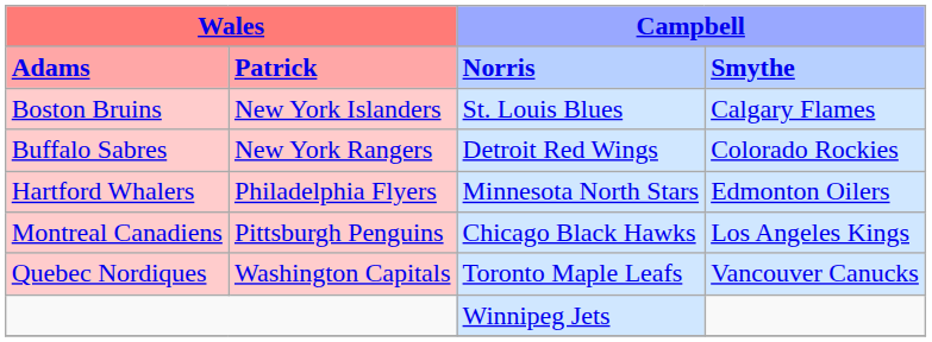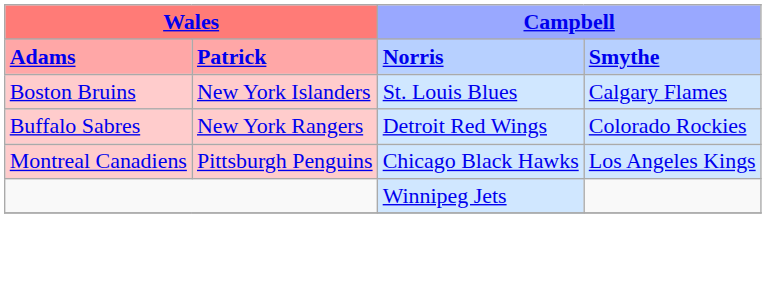 <table class="wikitable">
 <tr>
 <th colspan="2" style="background-color: #FF7B77;"><strong><a href='#'>Wales</a></strong></th>
 <th colspan="2" style="background-color: #99A8FF;"><strong><a href='#'>Campbell</a></strong></th>
 </tr>
 <tr>
 <td style="background-color: #FFA7A7;"><strong><a href='#'>Adams</a></strong></td>
 <td style="background-color: #FFA7A7;"><strong><a href='#'>Patrick</a></strong></td>
 <td style="background-color: #B7D0FF;"><strong><a href='#'>Norris</a></strong></td>
 <td style="background-color: #B7D0FF;"><strong><a href='#'>Smythe</a></strong></td>
 </tr>
 <tr>
 <td style="background-color: #FFCCCC;"><a href='#'>Boston Bruins</a></td>
 <td style="background-color: #FFCCCC;"><a href='#'>New York Islanders</a></td>
 <td style="background-color: #D0E7FF;"><a href='#'>St. Louis Blues</a></td>
 <td style="background-color: #D0E7FF;"><a href='#'>Calgary Flames</a></td>
 </tr>
 <tr>
 <td style="background-color: #FFCCCC;"><a href='#'>Buffalo Sabres</a></td>
 <td style="background-color: #FFCCCC;"><a href='#'>New York Rangers</a></td>
 <td style="background-color: #D0E7FF;"><a href='#'>Detroit Red Wings</a></td>
 <td style="background-color: #D0E7FF;"><a href='#'>Colorado Rockies</a></td>
 </tr>
 <tr>
-<td style="background-color: #FFCCCC;"><a href='#'>Hartford Whalers</a></td>
-<td style="background-color: #FFCCCC;"><a href='#'>Philadelphia Flyers</a></td>
-<td style="background-color: #D0E7FF;"><a href='#'>Minnesota North Stars</a></td>
-<td style="background-color: #D0E7FF;"><a href='#'>Edmonton Oilers</a></td>
-</tr>
-<tr>
 <td style="background-color: #FFCCCC;"><a href='#'>Montreal Canadiens</a></td>
 <td style="background-color: #FFCCCC;"><a href='#'>Pittsburgh Penguins</a></td>
 <td style="background-color: #D0E7FF;"><a href='#'>Chicago Black Hawks</a></td>
 <td style="background-color: #D0E7FF;"><a href='#'>Los Angeles Kings</a></td>
-</tr>
-<tr>
-<td style="background-color: #FFCCCC;"><a href='#'>Quebec Nordiques</a></td>
-<td style="background-color: #FFCCCC;"><a href='#'>Washington Capitals</a></td>
-<td style="background-color: #D0E7FF;"><a href='#'>Toronto Maple Leafs</a></td>
-<td style="background-color: #D0E7FF;"><a href='#'>Vancouver Canucks</a></td>
 </tr>
 <tr>
 <td colspan="2"> </td>
 <td style="background-color: #D0E7FF"><a href='#'>Winnipeg Jets</a></td>
 <td> </td>
 </tr>
 <tr>
 </tr>
 </table>
